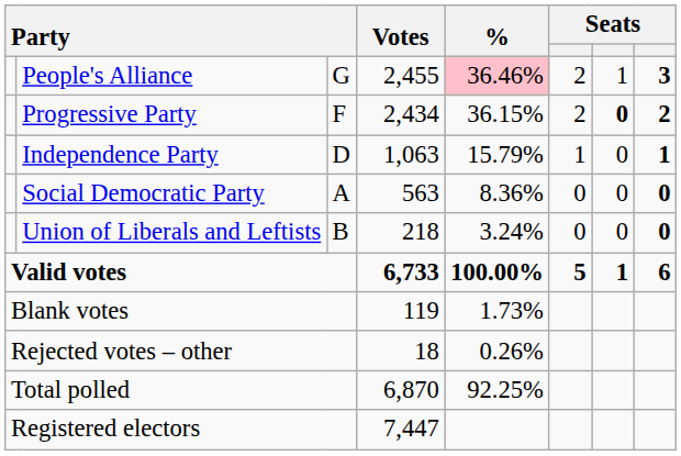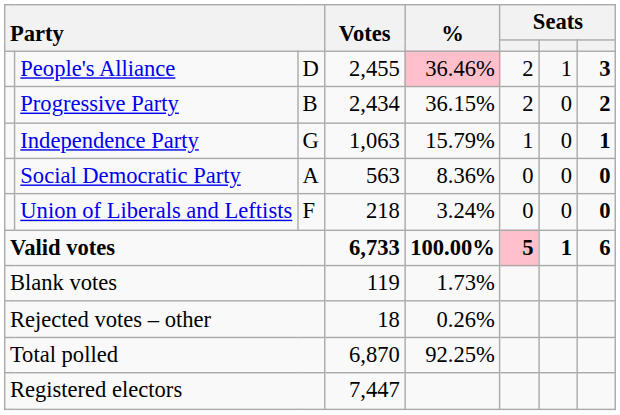 <table class="wikitable" border="1" style="text-align:right;">
 <tr>
 <th style="text-align:left;" valign=bottom rowspan=2 colspan=3>Party</th>
 <th align=center valign=bottom rowspan=2 width="50">Votes</th>
 <th align=center valign=bottom rowspan=2 width="50">%</th>
 <th colspan=3>Seats</th>
 </tr>
 <tr>
 <th align=center valign=bottom width="20"><small></small></th>
 <th align=center valign=bottom width="20"><small><a href='#'></a></small></th>
 <th align=center valign=bottom width="20"><small></small></th>
 </tr>
 <tr>
 <td></td>
 <td align=left><a href='#'>People's Alliance</a></td>
-<td align=left>G</td>
+<td align=left>D</td>
 <td>2,455</td>
 <td style="background: pink;">36.46%</td>
 <td>2</td>
 <td>1</td>
 <td><strong>3</strong></td>
 </tr>
 <tr>
 <td></td>
 <td align=left><a href='#'>Progressive Party</a></td>
-<td align=left>F</td>
+<td align=left>B</td>
 <td>2,434</td>
 <td>36.15%</td>
 <td>2</td>
-<td><strong>0</strong></td>
+<td>0</td>
 <td><strong>2</strong></td>
 </tr>
 <tr>
 <td></td>
 <td align=left><a href='#'>Independence Party</a></td>
-<td align=left>D</td>
+<td align=left>G</td>
 <td>1,063</td>
 <td>15.79%</td>
 <td>1</td>
 <td>0</td>
 <td><strong>1</strong></td>
 </tr>
 <tr>
 <td></td>
 <td align=left><a href='#'>Social Democratic Party</a></td>
 <td align=left>A</td>
 <td>563</td>
 <td>8.36%</td>
 <td>0</td>
 <td>0</td>
 <td><strong>0</strong></td>
 </tr>
 <tr>
 <td></td>
 <td align=left><a href='#'>Union of Liberals and Leftists</a></td>
-<td align=left>B</td>
+<td align=left>F</td>
 <td>218</td>
 <td>3.24%</td>
 <td>0</td>
 <td>0</td>
 <td><strong>0</strong></td>
 </tr>
 <tr style="font-weight:bold">
 <td align=left colspan=3>Valid votes</td>
 <td>6,733</td>
 <td>100.00%</td>
-<td>5</td>
+<td style="background: pink;">5</td>
 <td>1</td>
 <td>6</td>
 </tr>
 <tr>
 <td align=left colspan=3>Blank votes</td>
 <td>119</td>
 <td>1.73%</td>
 <td></td>
 <td></td>
 <td></td>
 </tr>
 <tr>
 <td align=left colspan=3>Rejected votes – other</td>
 <td>18</td>
 <td>0.26%</td>
 <td></td>
 <td></td>
 <td></td>
 </tr>
 <tr>
 <td align=left colspan=3>Total polled</td>
 <td>6,870</td>
 <td>92.25%</td>
 <td></td>
 <td></td>
 <td></td>
 </tr>
 <tr>
 <td align=left colspan=3>Registered electors</td>
 <td>7,447</td>
 <td></td>
 <td></td>
 <td></td>
 <td></td>
 </tr>
 </table>
